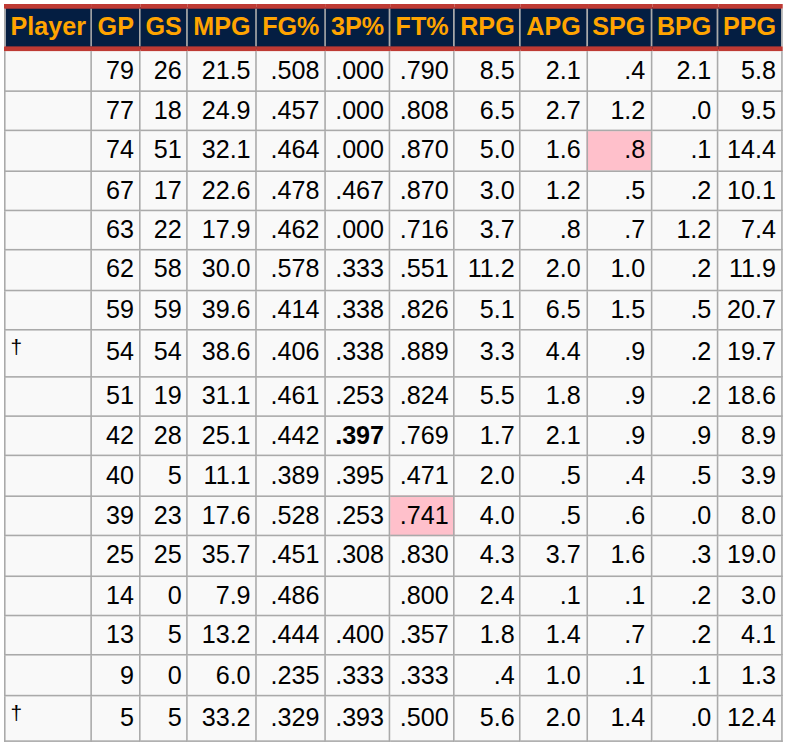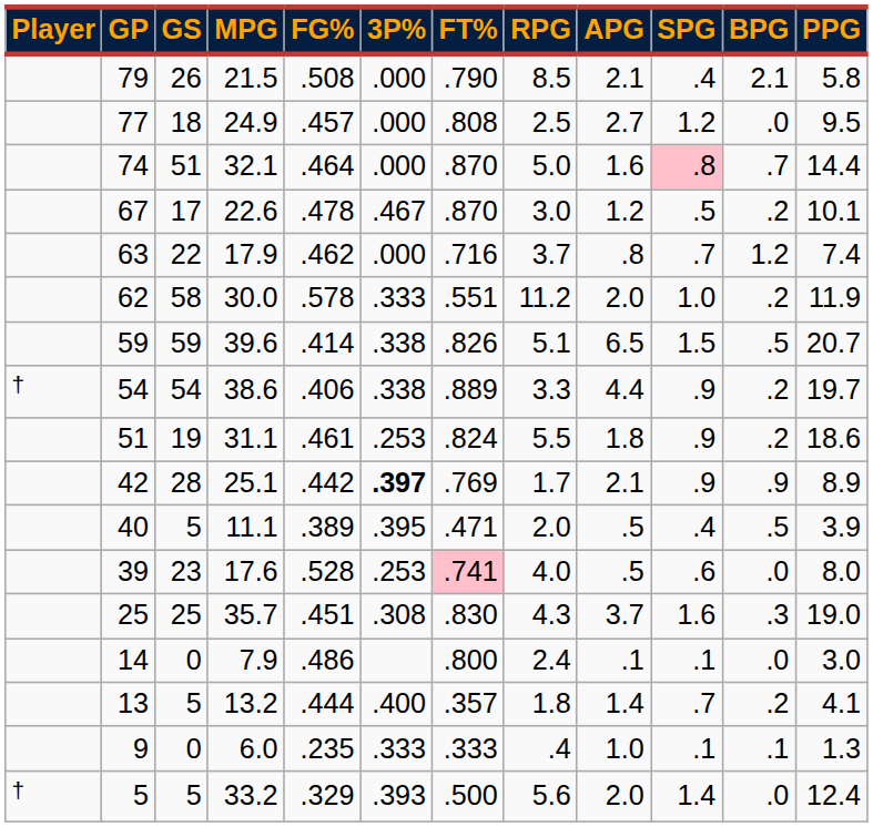 <table class="wikitable sortable" style="text-align:right;">
 <tr>
 <th style="background:#041E42; color:#FFA400; border-top:#BE3A34 3px solid; border-bottom:#BE3A34 3px solid;">Player</th>
 <th style="background:#041E42; color:#FFA400; border-top:#BE3A34 3px solid; border-bottom:#BE3A34 3px solid;">GP</th>
 <th style="background:#041E42; color:#FFA400; border-top:#BE3A34 3px solid; border-bottom:#BE3A34 3px solid;">GS</th>
 <th style="background:#041E42; color:#FFA400; border-top:#BE3A34 3px solid; border-bottom:#BE3A34 3px solid;">MPG</th>
 <th style="background:#041E42; color:#FFA400; border-top:#BE3A34 3px solid; border-bottom:#BE3A34 3px solid;">FG%</th>
 <th style="background:#041E42; color:#FFA400; border-top:#BE3A34 3px solid; border-bottom:#BE3A34 3px solid;">3P%</th>
 <th style="background:#041E42; color:#FFA400; border-top:#BE3A34 3px solid; border-bottom:#BE3A34 3px solid;">FT%</th>
 <th style="background:#041E42; color:#FFA400; border-top:#BE3A34 3px solid; border-bottom:#BE3A34 3px solid;">RPG</th>
 <th style="background:#041E42; color:#FFA400; border-top:#BE3A34 3px solid; border-bottom:#BE3A34 3px solid;">APG</th>
 <th style="background:#041E42; color:#FFA400; border-top:#BE3A34 3px solid; border-bottom:#BE3A34 3px solid;">SPG</th>
 <th style="background:#041E42; color:#FFA400; border-top:#BE3A34 3px solid; border-bottom:#BE3A34 3px solid;">BPG</th>
 <th style="background:#041E42; color:#FFA400; border-top:#BE3A34 3px solid; border-bottom:#BE3A34 3px solid;">PPG</th>
 </tr>
 <tr>
 <td style="text-align:left;"></td>
 <td>79</td>
 <td>26</td>
 <td>21.5</td>
 <td>.508</td>
 <td>.000</td>
 <td>.790</td>
 <td>8.5</td>
 <td>2.1</td>
 <td>.4</td>
 <td>2.1</td>
 <td>5.8</td>
 </tr>
 <tr>
 <td style="text-align:left;"></td>
 <td>77</td>
 <td>18</td>
 <td>24.9</td>
 <td>.457</td>
 <td>.000</td>
 <td>.808</td>
-<td>6.5</td>
+<td>2.5</td>
 <td>2.7</td>
 <td>1.2</td>
 <td>.0</td>
 <td>9.5</td>
 </tr>
 <tr>
 <td style="text-align:left;"></td>
 <td>74</td>
 <td>51</td>
 <td>32.1</td>
 <td>.464</td>
 <td>.000</td>
 <td>.870</td>
 <td>5.0</td>
 <td>1.6</td>
 <td style="background: pink;">.8</td>
-<td>.1</td>
+<td>.7</td>
 <td>14.4</td>
 </tr>
 <tr>
 <td style="text-align:left;"></td>
 <td>67</td>
 <td>17</td>
 <td>22.6</td>
 <td>.478</td>
 <td>.467</td>
 <td>.870</td>
 <td>3.0</td>
 <td>1.2</td>
 <td>.5</td>
 <td>.2</td>
 <td>10.1</td>
 </tr>
 <tr>
 <td style="text-align:left;"></td>
 <td>63</td>
 <td>22</td>
 <td>17.9</td>
 <td>.462</td>
 <td>.000</td>
 <td>.716</td>
 <td>3.7</td>
 <td>.8</td>
 <td>.7</td>
 <td>1.2</td>
 <td>7.4</td>
 </tr>
 <tr>
 <td style="text-align:left;"></td>
 <td>62</td>
 <td>58</td>
 <td>30.0</td>
 <td>.578</td>
 <td>.333</td>
 <td>.551</td>
 <td>11.2</td>
 <td>2.0</td>
 <td>1.0</td>
 <td>.2</td>
 <td>11.9</td>
 </tr>
 <tr>
 <td style="text-align:left;"></td>
 <td>59</td>
 <td>59</td>
 <td>39.6</td>
 <td>.414</td>
 <td>.338</td>
 <td>.826</td>
 <td>5.1</td>
 <td>6.5</td>
 <td>1.5</td>
 <td>.5</td>
 <td>20.7</td>
 </tr>
 <tr>
 <td style="text-align:left;"><sup>†</sup></td>
 <td>54</td>
 <td>54</td>
 <td>38.6</td>
 <td>.406</td>
 <td>.338</td>
 <td>.889</td>
 <td>3.3</td>
 <td>4.4</td>
 <td>.9</td>
 <td>.2</td>
 <td>19.7</td>
 </tr>
 <tr>
 <td style="text-align:left;"></td>
 <td>51</td>
 <td>19</td>
 <td>31.1</td>
 <td>.461</td>
 <td>.253</td>
 <td>.824</td>
 <td>5.5</td>
 <td>1.8</td>
 <td>.9</td>
 <td>.2</td>
 <td>18.6</td>
 </tr>
 <tr>
 <td style="text-align:left;"></td>
 <td>42</td>
 <td>28</td>
 <td>25.1</td>
 <td>.442</td>
 <td><strong>.397</strong></td>
 <td>.769</td>
 <td>1.7</td>
 <td>2.1</td>
 <td>.9</td>
 <td>.9</td>
 <td>8.9</td>
 </tr>
 <tr>
 <td style="text-align:left;"></td>
 <td>40</td>
 <td>5</td>
 <td>11.1</td>
 <td>.389</td>
 <td>.395</td>
 <td>.471</td>
 <td>2.0</td>
 <td>.5</td>
 <td>.4</td>
 <td>.5</td>
 <td>3.9</td>
 </tr>
 <tr>
 <td style="text-align:left;"></td>
 <td>39</td>
 <td>23</td>
 <td>17.6</td>
 <td>.528</td>
 <td>.253</td>
 <td style="background: pink;">.741</td>
 <td>4.0</td>
 <td>.5</td>
 <td>.6</td>
 <td>.0</td>
 <td>8.0</td>
 </tr>
 <tr>
 <td style="text-align:left;"></td>
 <td>25</td>
 <td>25</td>
 <td>35.7</td>
 <td>.451</td>
 <td>.308</td>
 <td>.830</td>
 <td>4.3</td>
 <td>3.7</td>
 <td>1.6</td>
 <td>.3</td>
 <td>19.0</td>
 </tr>
 <tr>
 <td style="text-align:left;"></td>
 <td>14</td>
 <td>0</td>
 <td>7.9</td>
 <td>.486</td>
 <td></td>
 <td>.800</td>
 <td>2.4</td>
 <td>.1</td>
 <td>.1</td>
-<td>.2</td>
+<td>.0</td>
 <td>3.0</td>
 </tr>
 <tr>
 <td style="text-align:left;"></td>
 <td>13</td>
 <td>5</td>
 <td>13.2</td>
 <td>.444</td>
 <td>.400</td>
 <td>.357</td>
 <td>1.8</td>
 <td>1.4</td>
 <td>.7</td>
 <td>.2</td>
 <td>4.1</td>
 </tr>
 <tr>
 <td style="text-align:left;"></td>
 <td>9</td>
 <td>0</td>
 <td>6.0</td>
 <td>.235</td>
 <td>.333</td>
 <td>.333</td>
 <td>.4</td>
 <td>1.0</td>
 <td>.1</td>
 <td>.1</td>
 <td>1.3</td>
 </tr>
 <tr>
 <td style="text-align:left;"><sup>†</sup></td>
 <td>5</td>
 <td>5</td>
 <td>33.2</td>
 <td>.329</td>
 <td>.393</td>
 <td>.500</td>
 <td>5.6</td>
 <td>2.0</td>
 <td>1.4</td>
 <td>.0</td>
 <td>12.4</td>
 </tr>
 </table>
